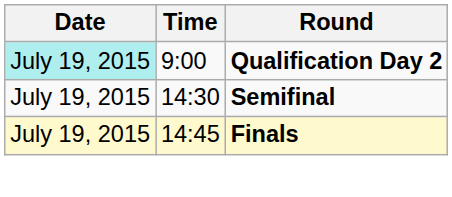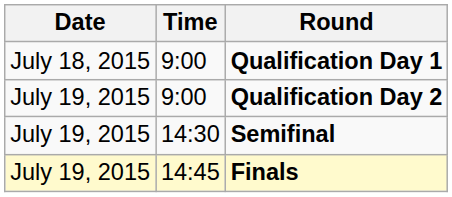 <table class="wikitable">
 <tr>
 <th>Date</th>
 <th>Time</th>
 <th>Round</th>
 </tr>
 <tr>
-<td style="background: paleturquoise;">July 19, 2015</td>
+<td>July 18, 2015</td>
+<td>9:00</td>
+<td><strong>Qualification Day 1</strong></td>
+</tr>
+<tr>
+<td>July 19, 2015</td>
 <td>9:00</td>
 <td><strong>Qualification Day 2</strong></td>
 </tr>
 <tr>
 <td>July 19, 2015</td>
 <td>14:30</td>
 <td><strong>Semifinal</strong></td>
 </tr>
 <tr style="background:lemonchiffon">
 <td>July 19, 2015</td>
 <td>14:45</td>
 <td><strong>Finals</strong></td>
 </tr>
 </table>
